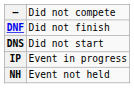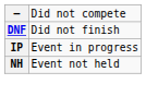 <table class="wikitable">
 <tr>
 <th scope="row">—</th>
 <td>Did not compete</td>
 </tr>
 <tr>
 <th scope="row"><a href='#'>DNF</a></th>
 <td>Did not finish</td>
 </tr>
 <tr>
-<th scope="row">DNS</th>
-<td>Did not start</td>
-</tr>
-<tr>
 <th scope="row">IP</th>
 <td>Event in progress</td>
 </tr>
 <tr>
 <th scope="row">NH</th>
 <td>Event not held</td>
 </tr>
 </table>
